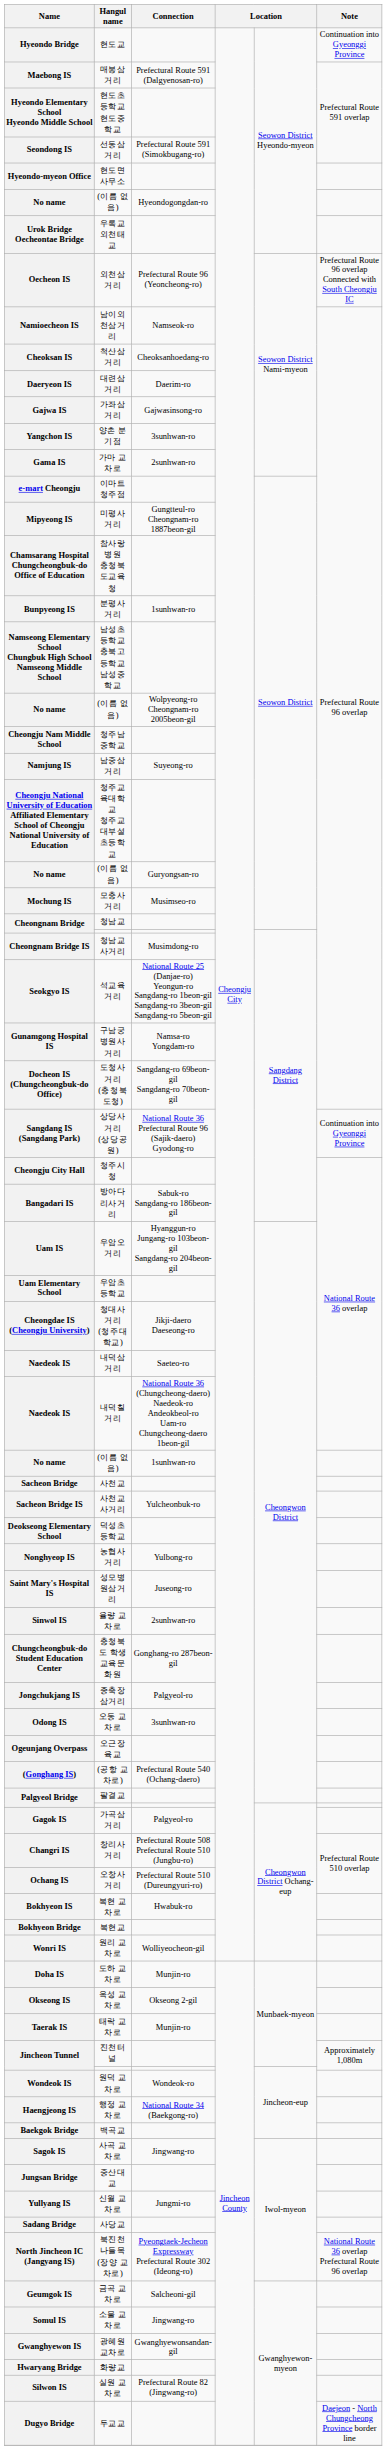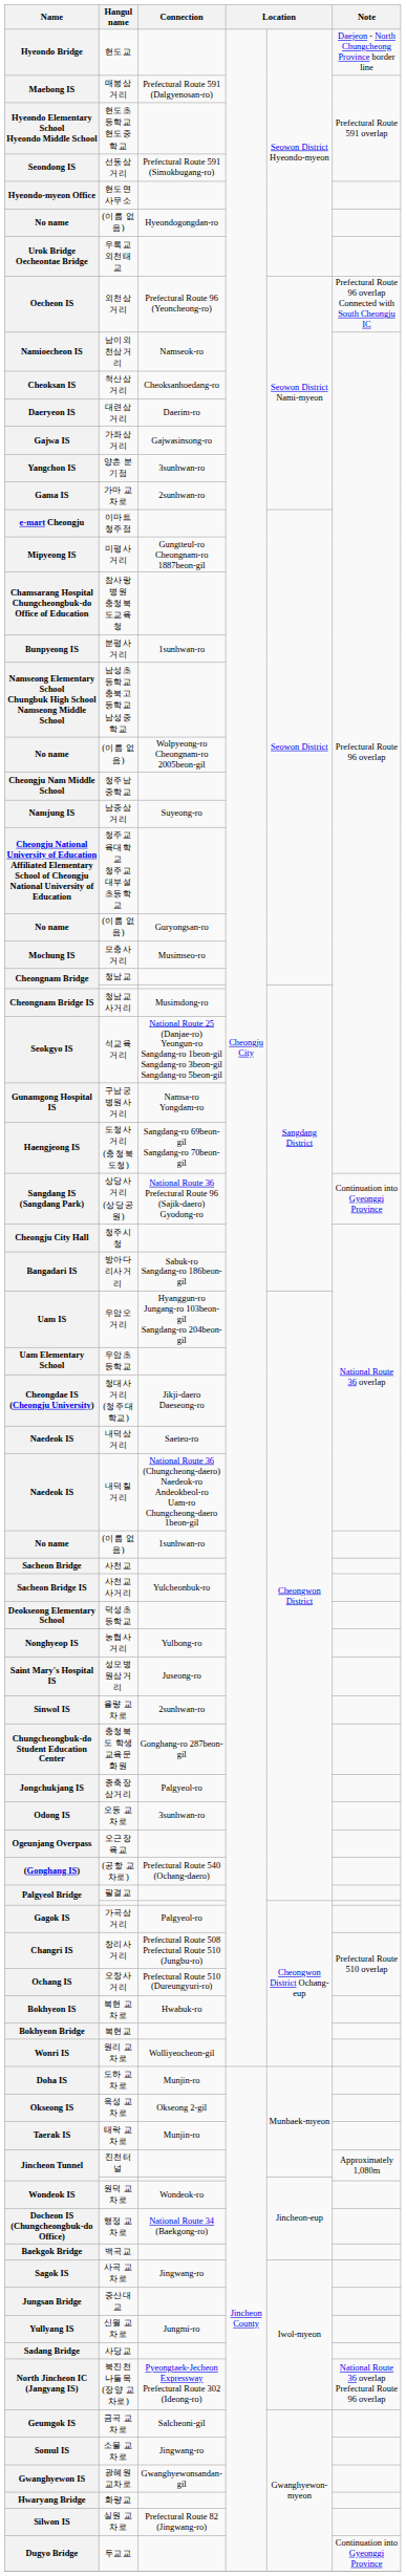 <table class="wikitable" style="font-size: 85%; text-align: center;">
 <tr>
 <th>Name </th>
 <th>Hangul name</th>
 <th>Connection</th>
 <th colspan="2">Location</th>
 <th>Note</th>
 </tr>
 <tr>
 <th>Hyeondo Bridge</th>
 <td>현도교</td>
 <td></td>
 <td rowspan=59><a href='#'>Cheongju City</a></td>
 <td rowspan=7><a href='#'>Seowon District</a> Hyeondo-myeon</td>
-<td>Continuation into <a href='#'>Gyeonggi Province</a></td>
+<td><a href='#'>Daejeon</a> - <a href='#'>North Chungcheong Province</a> border line</td>
 </tr>
 <tr>
 <th>Maebong IS</th>
 <td>매봉삼거리</td>
 <td>Prefectural Route 591<br>(Dalgyenosan-ro)</td>
 <td rowspan=3>Prefectural Route 591 overlap</td>
 </tr>
 <tr>
 <th>Hyeondo Elementary School<br>Hyeondo Middle School</th>
 <td>현도초등학교<br>현도중학교</td>
 <td></td>
 </tr>
 <tr>
 <th>Seondong IS</th>
 <td>선동삼거리</td>
 <td>Prefectural Route 591<br>(Simokbugang-ro)</td>
 </tr>
 <tr>
 <th>Hyeondo-myeon Office</th>
 <td>현도면사무소</td>
 <td></td>
 <td></td>
 </tr>
 <tr>
 <th>No name</th>
 <td>(이름 없음)</td>
 <td>Hyeondogongdan-ro</td>
 <td></td>
 </tr>
 <tr>
 <th>Urok Bridge<br>Oecheontae Bridge</th>
 <td>우록교<br>외천태교</td>
 <td></td>
 <td></td>
 </tr>
 <tr>
 <th>Oecheon IS</th>
 <td>외천삼거리</td>
 <td>Prefectural Route 96<br>(Yeoncheong-ro)</td>
 <td rowspan=7><a href='#'>Seowon District</a> Nami-myeon</td>
 <td>Prefectural Route 96 overlap<br>Connected with <a href='#'>South Cheongju IC</a></td>
 </tr>
 <tr>
 <th>Namioecheon IS</th>
 <td>남이외천삼거리</td>
 <td>Namseok-ro</td>
 <td rowspan=23>Prefectural Route 96 overlap</td>
 </tr>
 <tr>
 <th>Cheoksan IS</th>
 <td>척산삼거리</td>
 <td>Cheoksanhoedang-ro</td>
 </tr>
 <tr>
 <th>Daeryeon IS</th>
 <td>대련삼거리</td>
 <td>Daerim-ro</td>
 </tr>
 <tr>
 <th>Gajwa IS</th>
 <td>가좌삼거리</td>
 <td>Gajwasinsong-ro</td>
 </tr>
 <tr>
 <th>Yangchon IS</th>
 <td>양촌 분기점</td>
 <td>3sunhwan-ro</td>
 </tr>
 <tr>
 <th>Gama IS</th>
 <td>가마 교차로</td>
 <td>2sunhwan-ro</td>
 </tr>
 <tr>
 <th><a href='#'>e-mart</a> Cheongju</th>
 <td>이마트 청주점</td>
 <td></td>
 <td rowspan=12><a href='#'>Seowon District</a></td>
 </tr>
 <tr>
 <th>Mipyeong IS</th>
 <td>미평사거리</td>
 <td>Gungtteul-ro<br>Cheongnam-ro 1887beon-gil</td>
 </tr>
 <tr>
 <th>Chamsarang Hospital<br>Chungcheongbuk-do Office of Education</th>
 <td>참사랑병원<br>충청북도교육청</td>
 <td></td>
 </tr>
 <tr>
 <th>Bunpyeong IS</th>
 <td>분평사거리</td>
 <td>1sunhwan-ro</td>
 </tr>
 <tr>
 <th>Namseong Elementary School<br>Chungbuk High School<br>Namseong Middle School</th>
 <td>남성초등학교<br>충북고등학교<br>남성중학교</td>
 <td></td>
 </tr>
 <tr>
 <th>No name</th>
 <td>(이름 없음)</td>
 <td>Wolpyeong-ro<br>Cheongnam-ro 2005beon-gil</td>
 </tr>
 <tr>
 <th>Cheongju Nam Middle School</th>
 <td>청주남중학교</td>
 <td></td>
 </tr>
 <tr>
 <th>Namjung IS</th>
 <td>남중삼거리</td>
 <td>Suyeong-ro</td>
 </tr>
 <tr>
 <th><a href='#'>Cheongju National University of Education</a><br>Affiliated Elementary School of Cheongju National University of Education</th>
 <td>청주교육대학교<br>청주교대부설초등학교</td>
 <td></td>
 </tr>
 <tr>
 <th>No name</th>
 <td>(이름 없음)</td>
 <td>Guryongsan-ro</td>
 </tr>
 <tr>
 <th>Mochung IS</th>
 <td>모충사거리</td>
 <td>Musimseo-ro</td>
 </tr>
 <tr>
 <th rowspan=2>Cheongnam Bridge</th>
 <td>청남교</td>
 <td></td>
 </tr>
 <tr>
 <td></td>
 <td></td>
 <td rowspan=8><a href='#'>Sangdang District</a></td>
 </tr>
 <tr>
 <th>Cheongnam Bridge IS</th>
 <td>청남교사거리</td>
 <td>Musimdong-ro</td>
 </tr>
 <tr>
 <th>Seokgyo IS</th>
 <td>석교육거리</td>
 <td><a href='#'>National Route 25</a><br>(Danjae-ro)<br>Yeongun-ro<br>Sangdang-ro 1beon-gil<br>Sangdang-ro 3beon-gil<br>Sangdang-ro 5beon-gil</td>
 </tr>
 <tr>
 <th>Gunamgong Hospital IS</th>
 <td>구남궁병원사거리</td>
 <td>Namsa-ro<br>Yongdam-ro</td>
 </tr>
 <tr>
-<th>Docheon IS<br>(Chungcheongbuk-do Office)</th>
+<th>Haengjeong IS</th>
 <td>도청사거리<br>(충청북도청)</td>
 <td>Sangdang-ro 69beon-gil<br>Sangdang-ro 70beon-gil</td>
 </tr>
 <tr>
 <th>Sangdang IS<br>(Sangdang Park)</th>
 <td>상당사거리<br>(상당공원)</td>
 <td><a href='#'>National Route 36</a><br>Prefectural Route 96<br>(Sajik-daero)<br>Gyodong-ro</td>
 <td>Continuation into <a href='#'>Gyeonggi Province</a></td>
 </tr>
 <tr>
 <th>Cheongju City Hall</th>
 <td>청주시청</td>
 <td></td>
 <td rowspan=7><a href='#'>National Route 36</a> overlap</td>
 </tr>
 <tr>
 <th>Bangadari IS</th>
 <td>방아다리사거리</td>
 <td>Sabuk-ro<br>Sangdang-ro 186beon-gil</td>
 </tr>
 <tr>
 <th>Uam IS</th>
 <td>우암오거리</td>
 <td>Hyanggun-ro<br>Jungang-ro 103beon-gil<br>Sangdang-ro 204beon-gil</td>
 <td rowspan=18><a href='#'>Cheongwon District</a></td>
 </tr>
 <tr>
 <th>Uam Elementary School</th>
 <td>우암초등학교</td>
 <td></td>
 </tr>
 <tr>
 <th>Cheongdae IS<br>(<a href='#'>Cheongju University</a>)</th>
 <td>청대사거리<br>(청주대학교)</td>
 <td>Jikji-daero<br>Daeseong-ro</td>
 </tr>
 <tr>
 <th>Naedeok IS</th>
 <td>내덕삼거리</td>
 <td>Saeteo-ro</td>
 </tr>
 <tr>
 <th>Naedeok IS</th>
 <td>내덕칠거리</td>
 <td><a href='#'>National Route 36</a><br>(Chungcheong-daero)<br>Naedeok-ro<br>Andeokbeol-ro<br>Uam-ro<br>Chungcheong-daero 1beon-gil</td>
 </tr>
 <tr>
 <th>No name</th>
 <td>(이름 없음)</td>
 <td>1sunhwan-ro</td>
 <td></td>
 </tr>
 <tr>
 <th>Sacheon Bridge</th>
 <td>사천교</td>
 <td></td>
 <td></td>
 </tr>
 <tr>
 <th>Sacheon Bridge IS</th>
 <td>사천교사거리</td>
 <td>Yulcheonbuk-ro</td>
 <td></td>
 </tr>
 <tr>
 <th>Deokseong Elementary School</th>
 <td>덕성초등학교</td>
 <td></td>
 <td></td>
 </tr>
 <tr>
 <th>Nonghyeop IS</th>
 <td>농협사거리</td>
 <td>Yulbong-ro</td>
 <td></td>
 </tr>
 <tr>
 <th>Saint Mary's Hospital IS</th>
 <td>성모병원삼거리</td>
 <td>Juseong-ro</td>
 <td></td>
 </tr>
 <tr>
 <th>Sinwol IS</th>
 <td>율량 교차로</td>
 <td>2sunhwan-ro</td>
 <td></td>
 </tr>
 <tr>
 <th>Chungcheongbuk-do Student Education Center</th>
 <td>충청북도 학생교육문화원</td>
 <td>Gonghang-ro 287beon-gil</td>
 <td></td>
 </tr>
 <tr>
 <th>Jongchukjang IS</th>
 <td>종축장삼거리</td>
 <td>Palgyeol-ro</td>
 <td></td>
 </tr>
 <tr>
 <th>Odong IS</th>
 <td>오동 교차로</td>
 <td>3sunhwan-ro</td>
 <td></td>
 </tr>
 <tr>
 <th>Ogeunjang Overpass</th>
 <td>오근장육교</td>
 <td></td>
 <td></td>
 </tr>
 <tr>
 <th>(<a href='#'>Gonghang IS</a>)</th>
 <td>(공항 교차로)</td>
 <td>Prefectural Route 540<br>(Ochang-daero)</td>
 <td></td>
 </tr>
 <tr>
 <th rowspan=2>Palgyeol Bridge</th>
 <td>팔결교</td>
 <td></td>
 <td></td>
 </tr>
 <tr>
 <td></td>
 <td></td>
 <td rowspan=7><a href='#'>Cheongwon District</a> Ochang-eup</td>
 <td></td>
 </tr>
 <tr>
 <th>Gagok IS</th>
 <td>가곡삼거리</td>
 <td>Palgyeol-ro</td>
 <td></td>
 </tr>
 <tr>
 <th>Changri IS</th>
 <td>창리사거리</td>
 <td>Prefectural Route 508<br>Prefectural Route 510<br>(Jungbu-ro)</td>
 <td rowspan=2>Prefectural Route 510 overlap</td>
 </tr>
 <tr>
 <th>Ochang IS</th>
 <td>오창사거리</td>
 <td>Prefectural Route 510<br>(Dureungyuri-ro)</td>
 </tr>
 <tr>
 <th>Bokhyeon IS</th>
 <td>복현 교차로</td>
 <td>Hwabuk-ro</td>
 <td></td>
 </tr>
 <tr>
 <th>Bokhyeon Bridge</th>
 <td>복현교</td>
 <td></td>
 <td></td>
 </tr>
 <tr>
 <th>Wonri IS</th>
 <td>원리 교차로</td>
 <td>Wolliyeocheon-gil</td>
 <td></td>
 </tr>
 <tr>
 <th>Doha IS</th>
 <td>도하 교차로</td>
 <td>Munjin-ro</td>
 <td rowspan=19><a href='#'>Jincheon County</a></td>
 <td rowspan=4>Munbaek-myeon</td>
 <td></td>
 </tr>
 <tr>
 <th>Okseong IS</th>
 <td>옥성 교차로</td>
 <td>Okseong 2-gil</td>
 <td></td>
 </tr>
 <tr>
 <th>Taerak IS</th>
 <td>태락 교차로</td>
 <td>Munjin-ro</td>
 <td></td>
 </tr>
 <tr>
 <th rowspan=2>Jincheon Tunnel</th>
 <td>진천터널</td>
 <td></td>
 <td rowspan=2>Approximately 1,080m</td>
 </tr>
 <tr>
 <td></td>
 <td></td>
 <td rowspan=4>Jincheon-eup</td>
 </tr>
 <tr>
 <th>Wondeok IS</th>
 <td>원덕 교차로</td>
 <td>Wondeok-ro</td>
 <td></td>
 </tr>
 <tr>
-<th>Haengjeong IS</th>
+<th>Docheon IS<br>(Chungcheongbuk-do Office)</th>
 <td>행정 교차로</td>
 <td><a href='#'>National Route 34</a><br>(Baekgong-ro)</td>
 <td></td>
 </tr>
 <tr>
 <th>Baekgok Bridge</th>
 <td>백곡교</td>
 <td></td>
 <td></td>
 </tr>
 <tr>
 <th>Sagok IS</th>
 <td>사곡 교차로</td>
 <td>Jingwang-ro</td>
 <td rowspan=5>Iwol-myeon</td>
 <td></td>
 </tr>
 <tr>
 <th>Jungsan Bridge</th>
 <td>중산대교</td>
 <td></td>
 <td></td>
 </tr>
 <tr>
 <th>Yullyang IS</th>
 <td>신월 교차로</td>
 <td>Jungmi-ro</td>
 <td></td>
 </tr>
 <tr>
 <th>Sadang Bridge</th>
 <td>사당교</td>
 <td></td>
 <td></td>
 </tr>
 <tr>
 <th>North Jincheon IC<br>(Jangyang IS)</th>
 <td>북진천 나들목<br>(장양 교차로)</td>
 <td><a href='#'>Pyeongtaek-Jecheon Expressway</a><br>Prefectural Route 302<br>(Ideong-ro)</td>
 <td><a href='#'>National Route 36</a> overlap<br>Prefectural Route 96 overlap</td>
 </tr>
 <tr>
 <th>Geumgok IS</th>
 <td>금곡 교차로</td>
 <td>Salcheoni-gil</td>
 <td rowspan=6>Gwanghyewon-myeon</td>
 <td></td>
 </tr>
 <tr>
 <th>Somul IS</th>
 <td>소물 교차로</td>
 <td>Jingwang-ro</td>
 <td></td>
 </tr>
 <tr>
 <th>Gwanghyewon IS</th>
 <td>광혜원 교차로</td>
 <td>Gwanghyewonsandan-gil</td>
 <td></td>
 </tr>
 <tr>
 <th>Hwaryang Bridge</th>
 <td>화량교</td>
 <td></td>
 <td></td>
 </tr>
 <tr>
 <th>Silwon IS</th>
 <td>실원 교차로</td>
 <td>Prefectural Route 82<br>(Jingwang-ro)</td>
 <td></td>
 </tr>
 <tr>
 <th>Dugyo Bridge</th>
 <td>두교교</td>
 <td></td>
-<td><a href='#'>Daejeon</a> - <a href='#'>North Chungcheong Province</a> border line</td>
+<td>Continuation into <a href='#'>Gyeonggi Province</a></td>
 </tr>
 <tr>
 </tr>
 </table>
